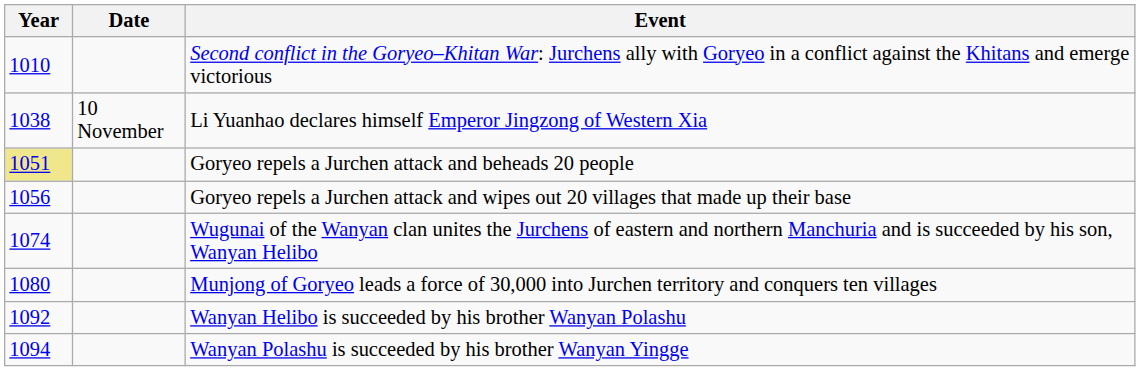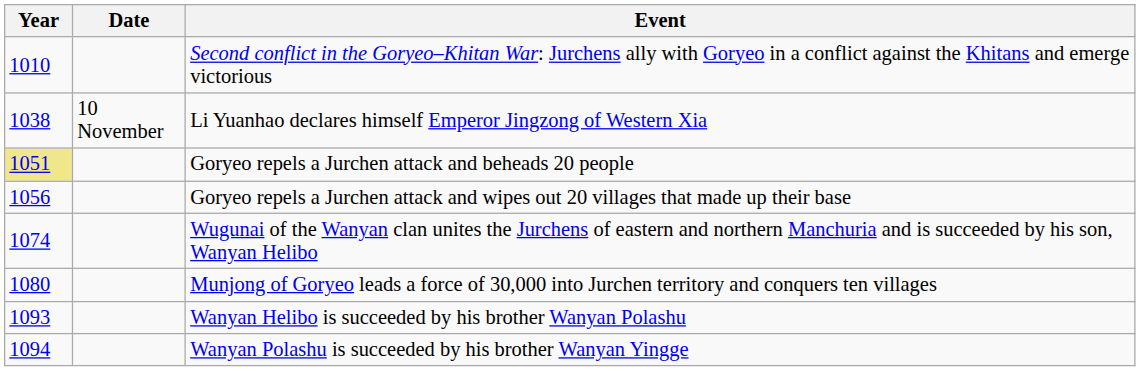 <table class="wikitable" width="100%">
 <tr>
 <th style="width:6%">Year</th>
 <th style="width:10%">Date</th>
 <th>Event</th>
 </tr>
 <tr>
 <td><a href='#'>1010</a></td>
 <td></td>
 <td><em><a href='#'>Second conflict in the Goryeo–Khitan War</a></em>: <a href='#'>Jurchens</a> ally with <a href='#'>Goryeo</a> in a conflict against the <a href='#'>Khitans</a> and emerge victorious</td>
 </tr>
 <tr>
 <td><a href='#'>1038</a></td>
 <td>10 November</td>
 <td>Li Yuanhao declares himself <a href='#'>Emperor Jingzong of Western Xia</a></td>
 </tr>
 <tr>
 <td style="background: khaki;"><a href='#'>1051</a></td>
 <td></td>
 <td>Goryeo repels a Jurchen attack and beheads 20 people</td>
 </tr>
 <tr>
 <td><a href='#'>1056</a></td>
 <td></td>
 <td>Goryeo repels a Jurchen attack and wipes out 20 villages that made up their base</td>
 </tr>
 <tr>
 <td><a href='#'>1074</a></td>
 <td></td>
 <td><a href='#'>Wugunai</a> of the <a href='#'>Wanyan</a> clan unites the <a href='#'>Jurchens</a> of eastern and northern <a href='#'>Manchuria</a> and is succeeded by his son, <a href='#'>Wanyan Helibo</a></td>
 </tr>
 <tr>
 <td><a href='#'>1080</a></td>
 <td></td>
 <td><a href='#'>Munjong of Goryeo</a> leads a force of 30,000 into Jurchen territory and conquers ten villages</td>
 </tr>
 <tr>
-<td><a href='#'>1092</a></td>
+<td><a href='#'>1093</a></td>
 <td></td>
 <td><a href='#'>Wanyan Helibo</a> is succeeded by his brother <a href='#'>Wanyan Polashu</a></td>
 </tr>
 <tr>
 <td><a href='#'>1094</a></td>
 <td></td>
 <td><a href='#'>Wanyan Polashu</a> is succeeded by his brother <a href='#'>Wanyan Yingge</a></td>
 </tr>
 </table>
